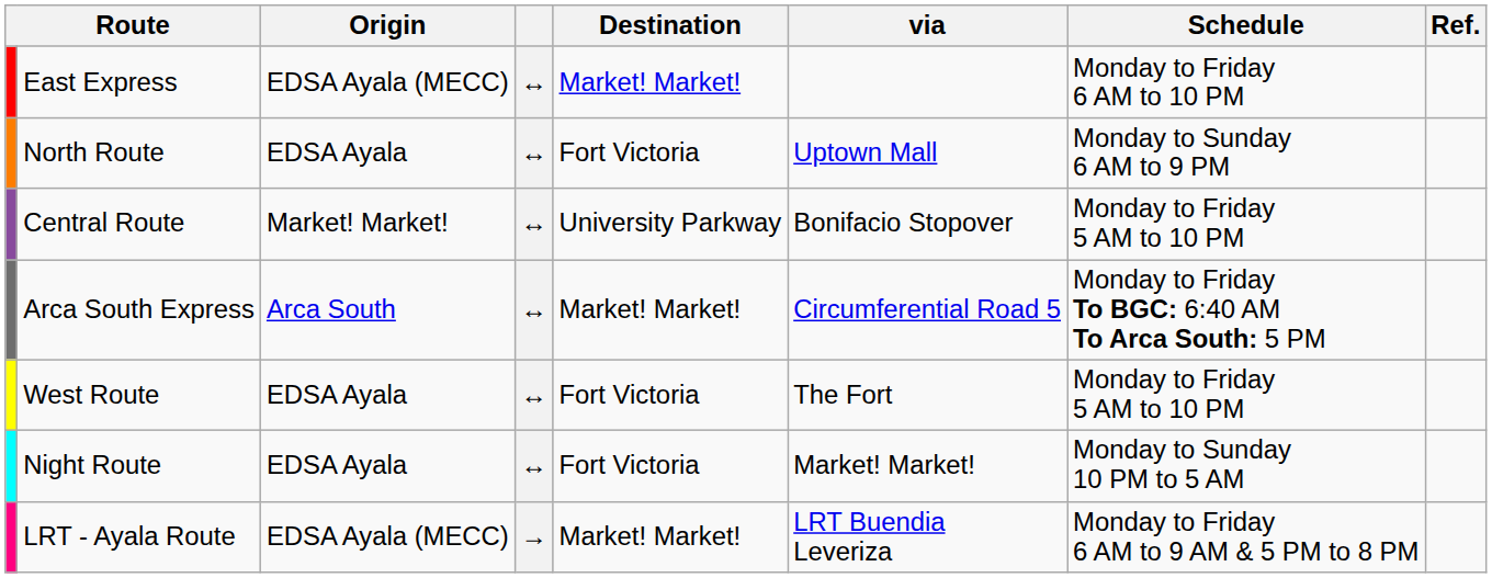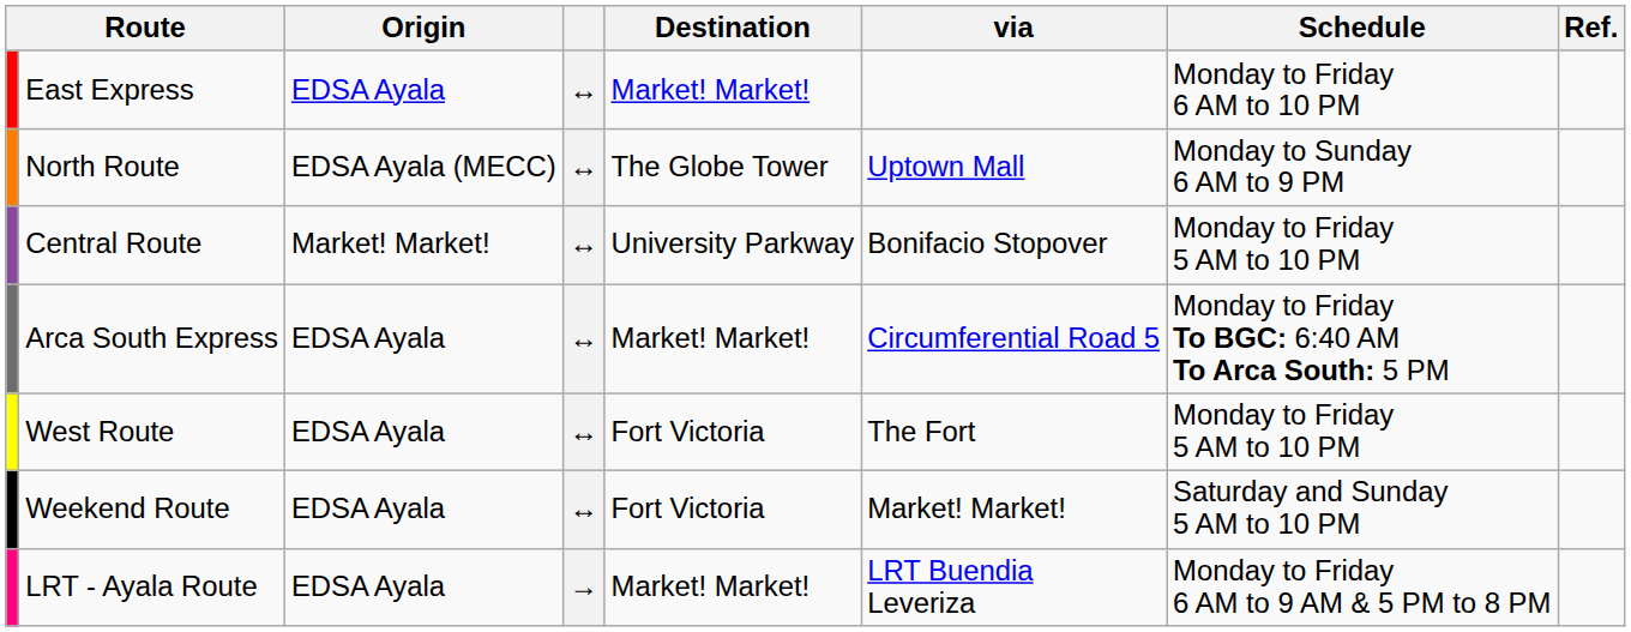 <table class="wikitable sortable">
 <tr>
 <th colspan="2">Route</th>
 <th>Origin</th>
 <th></th>
 <th>Destination</th>
 <th>via</th>
 <th>Schedule</th>
 <th>Ref.</th>
 </tr>
 <tr>
 <td bgcolor="#fe0000"></td>
 <td>East Express</td>
-<td data-sort-value="EDSA Ayala"> EDSA Ayala (MECC)</td>
+<td data-sort-value="EDSA Ayala"> <a href='#'>EDSA Ayala</a></td>
 <th>↔</th>
 <td data-sort-value="Market Market"> <a href='#'>Market! Market!</a></td>
 <td></td>
 <td>Monday to Friday<br>6 AM to 10 PM</td>
 <td></td>
 </tr>
 <tr>
 <td bgcolor="#fd7d00"></td>
 <td>North Route</td>
-<td data-sort-value="EDSA Ayala"> EDSA Ayala</td>
+<td data-sort-value="EDSA Ayala"> EDSA Ayala (MECC)</td>
 <th>↔</th>
-<td data-sort-value="Fort Victoria"> Fort Victoria</td>
+<td data-sort-value="BGC Arts Center"> The Globe Tower</td>
 <td> <a href='#'>Uptown Mall</a></td>
 <td>Monday to Sunday<br>6 AM to 9 PM</td>
 <td></td>
 </tr>
 <tr>
 <td bgcolor="884a9d"></td>
 <td>Central Route</td>
 <td data-sort-value="Market Market"> Market! Market!</td>
 <th>↔</th>
 <td data-sort-value="University Parkway"> University Parkway</td>
 <td> Bonifacio Stopover</td>
 <td>Monday to Friday<br>5 AM to 10 PM</td>
 <td></td>
 </tr>
 <tr>
 <td bgcolor="6d6d6d"></td>
 <td>Arca South Express</td>
-<td data-sort-value="Arca South"> <a href='#'>Arca South</a></td>
+<td data-sort-value="EDSA Ayala">  EDSA Ayala</td>
 <th>↔</th>
 <td data-sort-value="Market Market">  Market! Market!</td>
 <td><a href='#'>Circumferential Road 5</a></td>
 <td>Monday to Friday<br><strong>To BGC:</strong> 6:40 AM<br><strong>To Arca South:</strong> 5 PM</td>
 <td></td>
 </tr>
 <tr>
 <td bgcolor="#ffff00"></td>
 <td>West Route</td>
 <td data-sort-value="EDSA Ayala"> EDSA Ayala</td>
 <th>↔</th>
 <td data-sort-value="Fort Victoria"> Fort Victoria</td>
 <td> The Fort</td>
 <td>Monday to Friday<br>5 AM to 10 PM</td>
 <td></td>
 </tr>
 <tr>
-<td bgcolor="#00ffff"></td>
-<td>Night Route</td>
+<td bgcolor="000000"></td>
+<td>Weekend Route</td>
 <td data-sort-value="EDSA Ayala">  EDSA Ayala</td>
 <th>↔</th>
 <td data-sort-value="Fort Victoria"> Fort Victoria</td>
 <td> Market! Market!</td>
-<td>Monday to Sunday<br>10 PM to 5 AM</td>
+<td>Saturday and Sunday<br>5 AM to 10 PM</td>
 <td></td>
 </tr>
 <tr>
 <td bgcolor="#ff0080"></td>
 <td>LRT - Ayala Route</td>
-<td data-sort-value="EDSA Ayala"> EDSA Ayala (MECC)</td>
+<td data-sort-value="EDSA Ayala"> EDSA Ayala</td>
 <th>→</th>
 <td data-sort-value="Market Market">  Market! Market!</td>
 <td>  <a href='#'>LRT Buendia</a><br> Leveriza</td>
 <td>Monday to Friday<br>6 AM to 9 AM & 5 PM to 8 PM</td>
 <td></td>
 </tr>
 </table>
